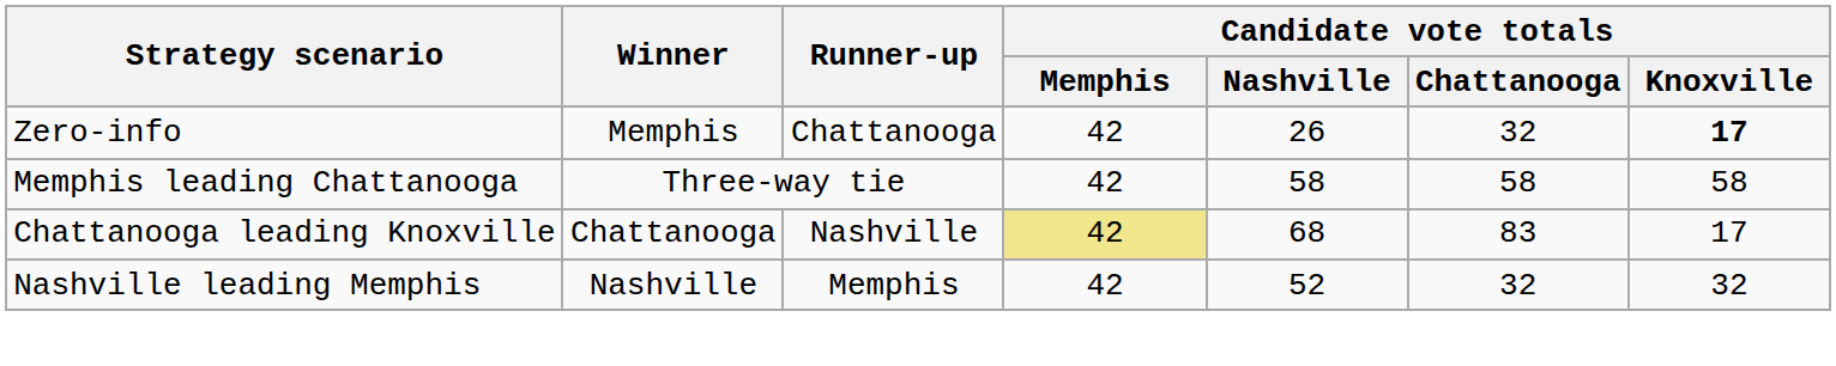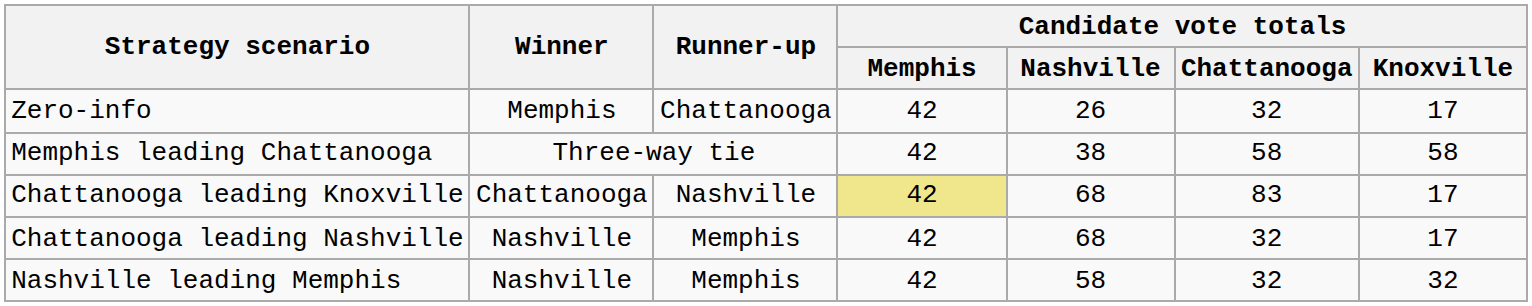 <table class="wikitable" style="text-align: center">
 <tr>
 <th scope="col" rowspan="2">Strategy scenario</th>
 <th scope="col" rowspan="2">Winner</th>
 <th scope="col" rowspan="2">Runner-up</th>
 <th scope="colgroup" colspan="4">Candidate vote totals</th>
 </tr>
 <tr>
 <th scope="col" style="width:6em">Memphis</th>
 <th scope="col" style="width:6em">Nashville</th>
 <th scope="col" style="width:6em">Chattanooga</th>
 <th scope="col" style="width:6em">Knoxville</th>
 </tr>
 <tr>
 <td style="text-align: left">Zero-info</td>
 <td>Memphis</td>
 <td>Chattanooga</td>
 <td>42</td>
 <td>26</td>
 <td>32</td>
-<td><strong>17</strong></td>
+<td>17</td>
 </tr>
 <tr>
 <td style="text-align: left">Memphis leading Chattanooga</td>
 <td colspan="2">Three-way tie</td>
 <td>42</td>
-<td>58</td>
+<td>38</td>
 <td>58</td>
 <td>58</td>
 </tr>
 <tr>
 <td style="text-align: left">Chattanooga leading Knoxville</td>
 <td>Chattanooga</td>
 <td>Nashville</td>
 <td style="background: khaki;">42</td>
 <td>68</td>
 <td>83</td>
 <td>17</td>
 </tr>
 <tr>
+<td style="text-align: left">Chattanooga leading Nashville</td>
+<td>Nashville</td>
+<td>Memphis</td>
+<td>42</td>
+<td>68</td>
+<td>32</td>
+<td>17</td>
+</tr>
+<tr>
 <td style="text-align: left">Nashville leading Memphis</td>
 <td>Nashville</td>
 <td>Memphis</td>
 <td>42</td>
-<td>52</td>
+<td>58</td>
 <td>32</td>
 <td>32</td>
 </tr>
 </table>
